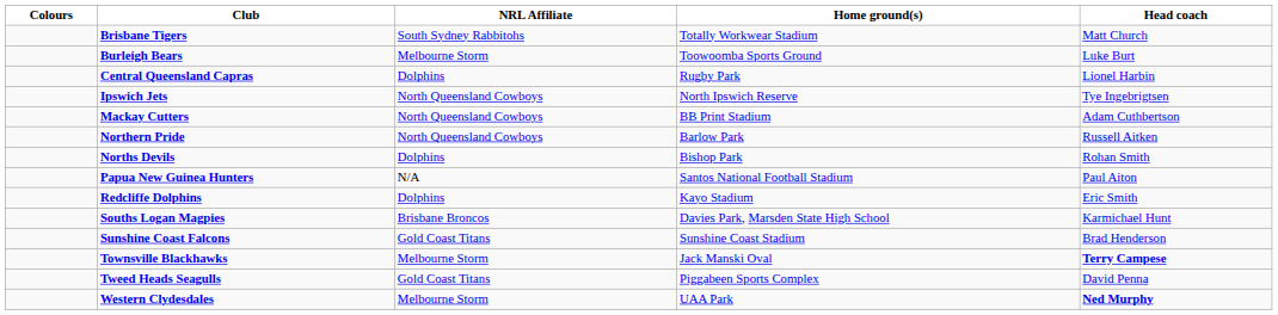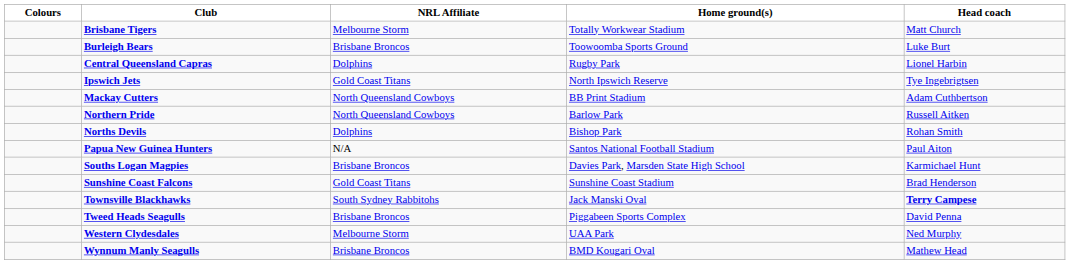 <table class="wikitable" style="width:100%; text-align:left">
 <tr>
 <th style="background:white">Colours</th>
 <th style="background:white">Club</th>
 <th style="background:white">NRL Affiliate</th>
 <th style="background:white">Home ground(s)</th>
 <th style="background:white">Head coach</th>
 </tr>
 <tr>
 <td></td>
 <td><strong><a href='#'>Brisbane Tigers</a></strong></td>
-<td> <a href='#'>South Sydney Rabbitohs</a></td>
+<td> <a href='#'>Melbourne Storm</a></td>
 <td><a href='#'>Totally Workwear Stadium</a></td>
 <td><a href='#'>Matt Church</a></td>
 </tr>
 <tr>
 <td></td>
 <td><strong><a href='#'>Burleigh Bears</a></strong></td>
-<td> <a href='#'>Melbourne Storm</a></td>
+<td> <a href='#'>Brisbane Broncos</a></td>
 <td><a href='#'>Toowoomba Sports Ground</a></td>
 <td><a href='#'>Luke Burt</a></td>
 </tr>
 <tr>
 <td></td>
 <td><strong><a href='#'>Central Queensland Capras</a></strong></td>
 <td> <a href='#'>Dolphins</a></td>
 <td><a href='#'>Rugby Park</a></td>
 <td><a href='#'>Lionel Harbin</a></td>
 </tr>
 <tr>
 <td></td>
 <td><strong><a href='#'>Ipswich Jets</a></strong></td>
-<td> <a href='#'>North Queensland Cowboys</a></td>
+<td> <a href='#'>Gold Coast Titans</a></td>
 <td><a href='#'>North Ipswich Reserve</a></td>
 <td><a href='#'>Tye Ingebrigtsen</a></td>
 </tr>
 <tr>
 <td></td>
 <td><strong><a href='#'>Mackay Cutters</a></strong></td>
 <td> <a href='#'>North Queensland Cowboys</a></td>
 <td><a href='#'>BB Print Stadium</a></td>
 <td><a href='#'>Adam Cuthbertson</a></td>
 </tr>
 <tr>
 <td></td>
 <td><strong><a href='#'>Northern Pride</a></strong></td>
 <td> <a href='#'>North Queensland Cowboys</a></td>
 <td><a href='#'>Barlow Park</a></td>
 <td><a href='#'>Russell Aitken</a></td>
 </tr>
 <tr>
 <td></td>
 <td><strong><a href='#'>Norths Devils</a></strong></td>
 <td> <a href='#'>Dolphins</a></td>
 <td><a href='#'>Bishop Park</a></td>
 <td><a href='#'>Rohan Smith</a></td>
 </tr>
 <tr>
 <td></td>
 <td><strong><a href='#'>Papua New Guinea Hunters</a></strong></td>
 <td>N/A</td>
 <td><a href='#'>Santos National Football Stadium</a></td>
 <td><a href='#'>Paul Aiton</a></td>
 </tr>
 <tr>
 <td></td>
-<td><strong><a href='#'>Redcliffe Dolphins</a></strong></td>
-<td> <a href='#'>Dolphins</a></td>
-<td><a href='#'>Kayo Stadium</a></td>
-<td><a href='#'>Eric Smith</a></td>
-</tr>
-<tr>
-<td></td>
 <td><strong><a href='#'>Souths Logan Magpies</a></strong></td>
 <td> <a href='#'>Brisbane Broncos</a></td>
 <td><a href='#'>Davies Park</a>, <a href='#'>Marsden State High School</a></td>
 <td><a href='#'>Karmichael Hunt</a></td>
 </tr>
 <tr>
 <td></td>
 <td><strong><a href='#'>Sunshine Coast Falcons</a></strong></td>
 <td> <a href='#'>Gold Coast Titans</a></td>
 <td><a href='#'>Sunshine Coast Stadium</a></td>
 <td><a href='#'>Brad Henderson</a></td>
 </tr>
 <tr>
 <td></td>
 <td><strong><a href='#'>Townsville Blackhawks</a></strong></td>
-<td> <a href='#'>Melbourne Storm</a></td>
+<td> <a href='#'>South Sydney Rabbitohs</a></td>
 <td><a href='#'>Jack Manski Oval</a></td>
 <td><strong><a href='#'>Terry Campese</a></strong></td>
 </tr>
 <tr>
 <td></td>
 <td><strong><a href='#'>Tweed Heads Seagulls</a></strong></td>
-<td> <a href='#'>Gold Coast Titans</a></td>
+<td> <a href='#'>Brisbane Broncos</a></td>
 <td><a href='#'>Piggabeen Sports Complex</a></td>
 <td><a href='#'>David Penna</a></td>
 </tr>
 <tr>
 <td></td>
 <td><strong><a href='#'>Western Clydesdales</a></strong></td>
 <td> <a href='#'>Melbourne Storm</a></td>
 <td><a href='#'>UAA Park</a></td>
-<td><strong><a href='#'>Ned Murphy</a></strong></td>
+<td><a href='#'>Ned Murphy</a></td>
+</tr>
+<tr>
+<td></td>
+<td><strong><a href='#'>Wynnum Manly Seagulls</a></strong></td>
+<td> <a href='#'>Brisbane Broncos</a></td>
+<td><a href='#'>BMD Kougari Oval</a></td>
+<td><a href='#'>Mathew Head</a></td>
 </tr>
 </table>
